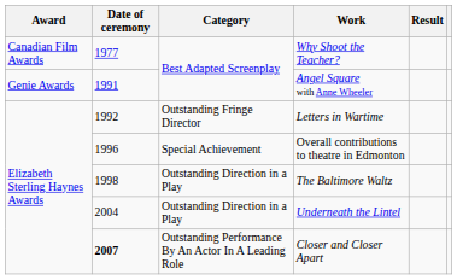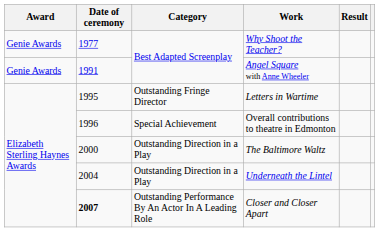 <table class="wikitable sortable plainrowheaders">
 <tr>
 <th scope="col">Award</th>
 <th scope="col">Date of ceremony</th>
 <th scope="col">Category</th>
 <th scope="col">Work</th>
 <th scope="col">Result</th>
 <th scope="col" class="unsortable"></th>
 </tr>
 <tr>
-<td><a href='#'>Canadian Film Awards</a></td>
+<td><a href='#'>Genie Awards</a></td>
 <td><a href='#'>1977</a></td>
 <td rowspan=2><a href='#'>Best Adapted Screenplay</a></td>
 <td><em><a href='#'>Why Shoot the Teacher?</a></em></td>
 <td></td>
 <td></td>
 </tr>
 <tr>
 <td><a href='#'>Genie Awards</a></td>
 <td><a href='#'>1991</a></td>
 <td><em><a href='#'>Angel Square</a></em><br><small>with <a href='#'>Anne Wheeler</a></small></td>
 <td></td>
 <td></td>
 </tr>
 <tr>
 <td rowspan=5><a href='#'>Elizabeth Sterling Haynes Awards</a></td>
-<td>1992</td>
+<td>1995</td>
 <td>Outstanding Fringe Director</td>
 <td><em>Letters in Wartime</em></td>
 <td></td>
 <td></td>
 </tr>
 <tr>
 <td>1996</td>
 <td>Special Achievement</td>
 <td>Overall contributions to theatre in Edmonton</td>
 <td></td>
 <td></td>
 </tr>
 <tr>
-<td>1998</td>
+<td>2000</td>
 <td>Outstanding Direction in a Play</td>
 <td><em>The Baltimore Waltz</em></td>
 <td></td>
 <td></td>
 </tr>
 <tr>
 <td>2004</td>
 <td>Outstanding Direction in a Play</td>
 <td><em><a href='#'>Underneath the Lintel</a></em></td>
 <td></td>
 <td></td>
 </tr>
 <tr>
 <td><strong>2007</strong></td>
 <td>Outstanding Performance By An Actor In A Leading Role</td>
 <td><em>Closer and Closer Apart</em></td>
 <td></td>
 <td></td>
 </tr>
 </table>
